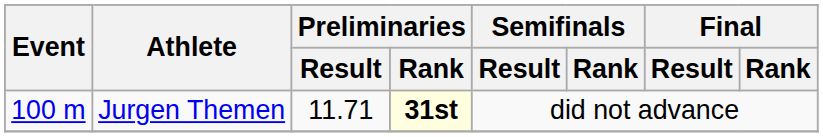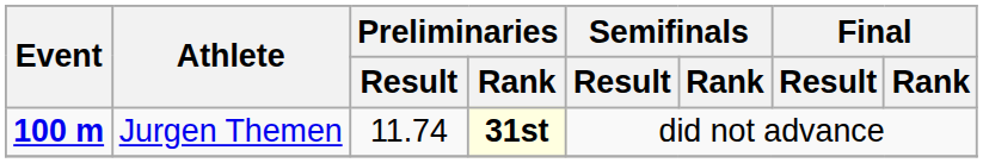 <table class=wikitable style="font-size:90%">
 <tr>
 <th rowspan="2">Event</th>
 <th rowspan="2">Athlete</th>
 <th colspan="2">Preliminaries</th>
 <th colspan="2">Semifinals</th>
 <th colspan="2">Final</th>
 </tr>
 <tr>
 <th>Result</th>
 <th>Rank</th>
 <th>Result</th>
 <th>Rank</th>
 <th>Result</th>
 <th>Rank</th>
 </tr>
 <tr>
-<td><a href='#'>100 m</a></td>
+<td><strong><a href='#'>100 m</a></strong></td>
 <td><a href='#'>Jurgen Themen</a></td>
-<td align=center>11.71</td>
+<td align=center>11.74</td>
 <td align=center style="background: lightyellow;"><strong>31st</strong></td>
 <td align=center colspan="7">did not advance</td>
 </tr>
 <tr>
 </tr>
 </table>
